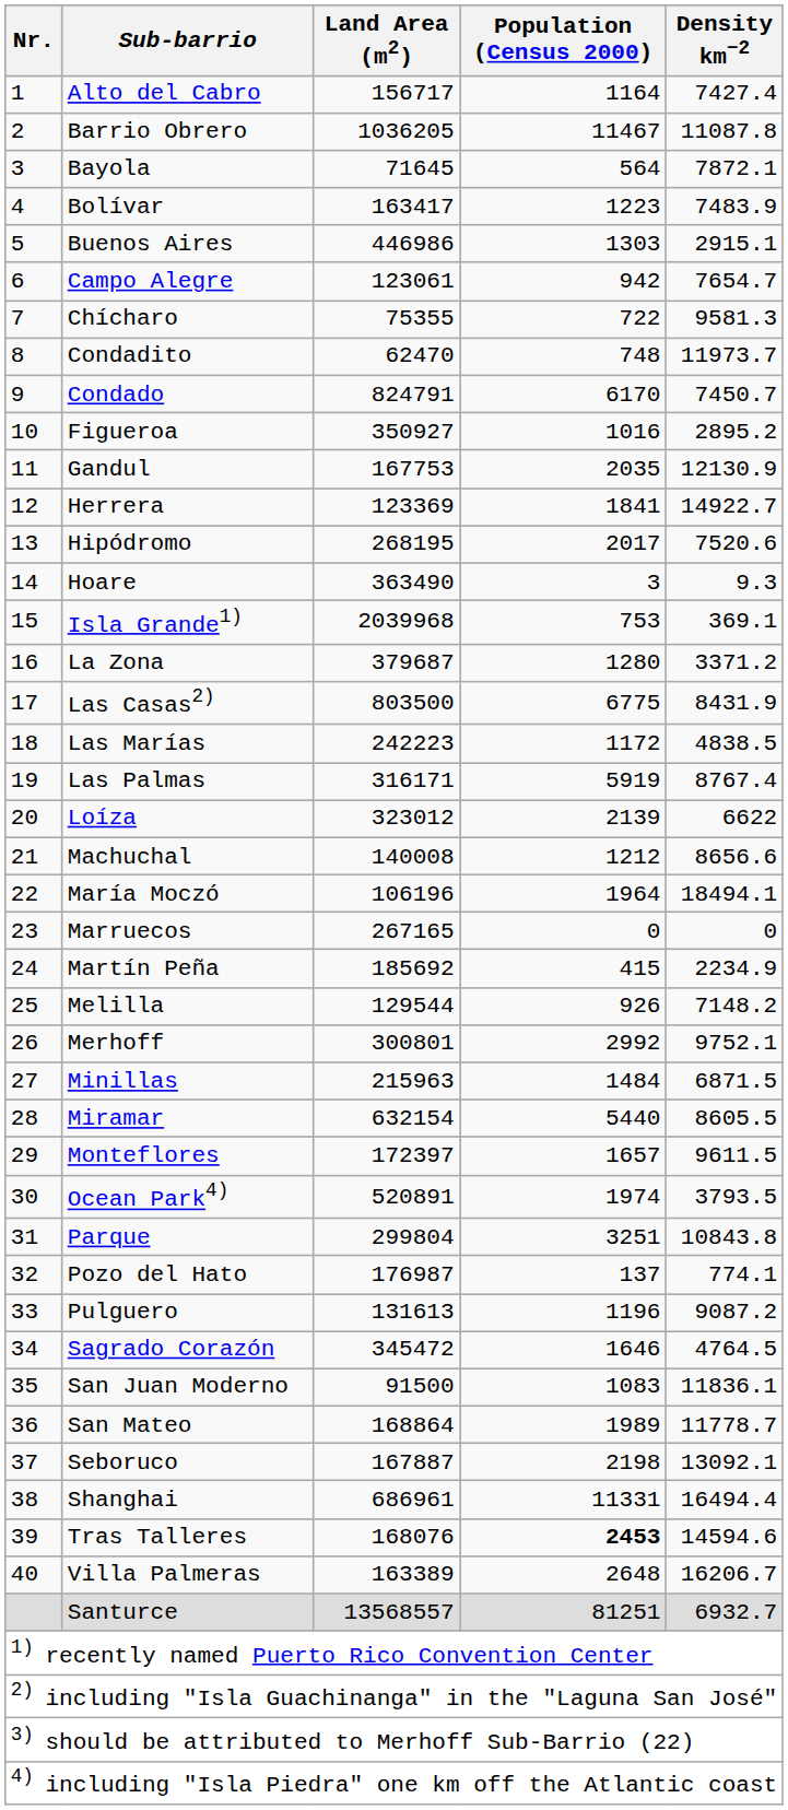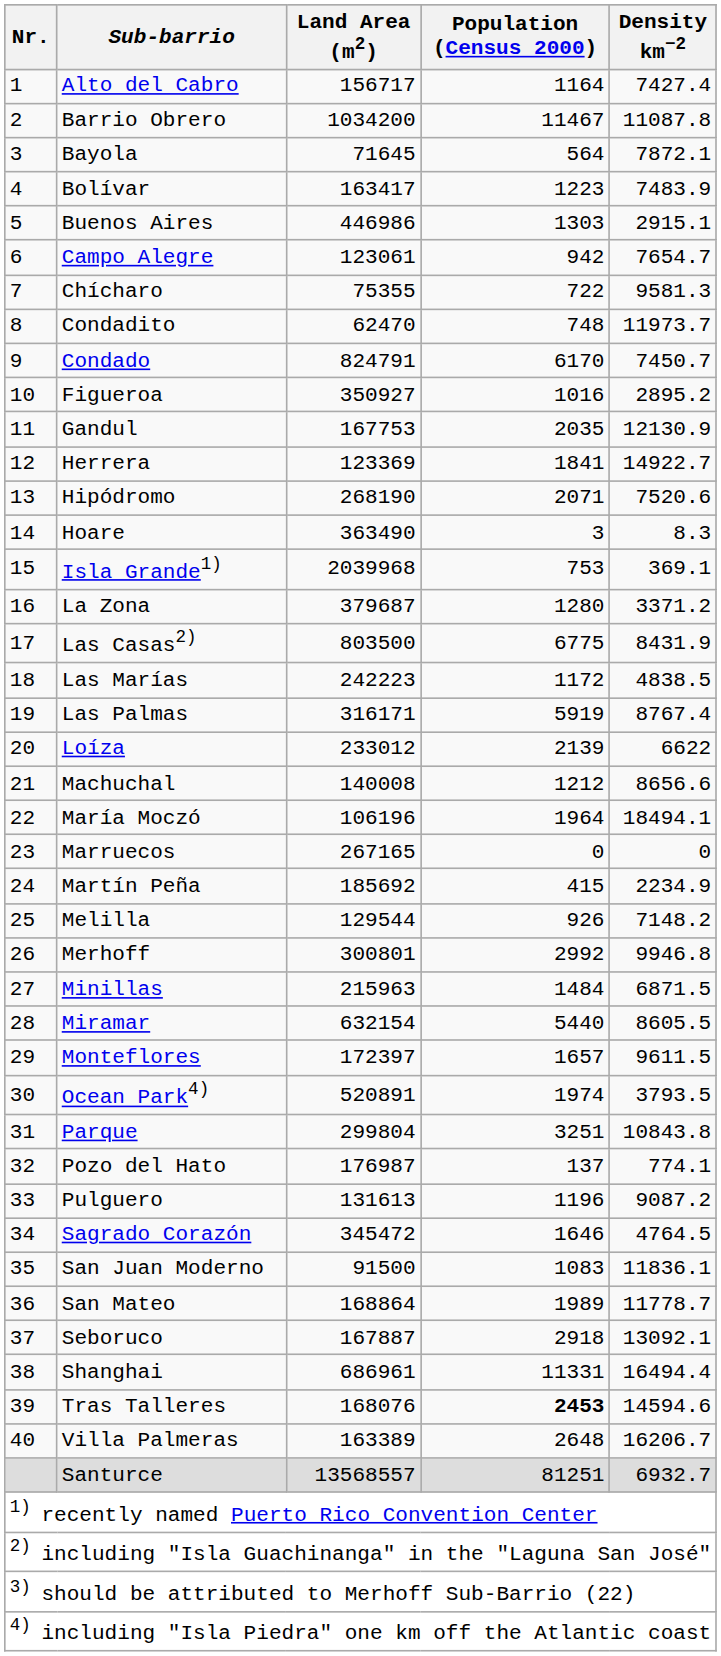 <table class="wikitable sortable">
 <tr bgcolor="#cccccc">
 <th>Nr.</th>
 <th><em>Sub-barrio</em></th>
 <th>Land Area<br>(m<sup>2</sup>)</th>
 <th>Population<br>(<a href='#'>Census 2000</a>)</th>
 <th>Density<br>km<sup>−2</sup></th>
 </tr>
 <tr>
 <td>1</td>
 <td><a href='#'>Alto del Cabro</a></td>
 <td align="right">156717</td>
 <td align="right">1164</td>
 <td align="right">7427.4</td>
 </tr>
 <tr>
 <td>2</td>
 <td>Barrio Obrero</td>
-<td align="right">1036205</td>
+<td align="right">1034200</td>
 <td align="right">11467</td>
 <td align="right">11087.8</td>
 </tr>
 <tr>
 <td>3</td>
 <td>Bayola</td>
 <td align="right">71645</td>
 <td align="right">564</td>
 <td align="right">7872.1</td>
 </tr>
 <tr>
 <td>4</td>
 <td>Bolívar</td>
 <td align="right">163417</td>
 <td align="right">1223</td>
 <td align="right">7483.9</td>
 </tr>
 <tr>
 <td>5</td>
 <td>Buenos Aires</td>
 <td align="right">446986</td>
 <td align="right">1303</td>
 <td align="right">2915.1</td>
 </tr>
 <tr>
 <td>6</td>
 <td><a href='#'>Campo Alegre</a></td>
 <td align="right">123061</td>
 <td align="right">942</td>
 <td align="right">7654.7</td>
 </tr>
 <tr>
 <td>7</td>
 <td>Chícharo</td>
 <td align="right">75355</td>
 <td align="right">722</td>
 <td align="right">9581.3</td>
 </tr>
 <tr>
 <td>8</td>
 <td>Condadito</td>
 <td align="right">62470</td>
 <td align="right">748</td>
 <td align="right">11973.7</td>
 </tr>
 <tr>
 <td>9</td>
 <td><a href='#'>Condado</a></td>
 <td align="right">824791</td>
 <td align="right">6170</td>
 <td align="right">7450.7</td>
 </tr>
 <tr>
 <td>10</td>
 <td>Figueroa</td>
 <td align="right">350927</td>
 <td align="right">1016</td>
 <td align="right">2895.2</td>
 </tr>
 <tr>
 <td>11</td>
 <td>Gandul</td>
 <td align="right">167753</td>
 <td align="right">2035</td>
 <td align="right">12130.9</td>
 </tr>
 <tr>
 <td>12</td>
 <td>Herrera</td>
 <td align="right">123369</td>
 <td align="right">1841</td>
 <td align="right">14922.7</td>
 </tr>
 <tr>
 <td>13</td>
 <td>Hipódromo</td>
-<td align="right">268195</td>
-<td align="right">2017</td>
+<td align="right">268190</td>
+<td align="right">2071</td>
 <td align="right">7520.6</td>
 </tr>
 <tr>
 <td>14</td>
 <td>Hoare</td>
 <td align="right">363490</td>
 <td align="right">3</td>
-<td align="right">9.3</td>
+<td align="right">8.3</td>
 </tr>
 <tr>
 <td>15</td>
 <td><a href='#'>Isla Grande</a><sup>1)</sup></td>
 <td align="right">2039968</td>
 <td align="right">753</td>
 <td align="right">369.1</td>
 </tr>
 <tr>
 <td>16</td>
 <td>La Zona</td>
 <td align="right">379687</td>
 <td align="right">1280</td>
 <td align="right">3371.2</td>
 </tr>
 <tr>
 <td>17</td>
 <td>Las Casas<sup>2)</sup></td>
 <td align="right">803500</td>
 <td align="right">6775</td>
 <td align="right">8431.9</td>
 </tr>
 <tr>
 <td>18</td>
 <td>Las Marías</td>
 <td align="right">242223</td>
 <td align="right">1172</td>
 <td align="right">4838.5</td>
 </tr>
 <tr>
 <td>19</td>
 <td>Las Palmas</td>
 <td align="right">316171</td>
 <td align="right">5919</td>
 <td align="right">8767.4</td>
 </tr>
 <tr>
 <td>20</td>
 <td><a href='#'>Loíza</a></td>
-<td align="right">323012</td>
+<td align="right">233012</td>
 <td align="right">2139</td>
 <td align="right">6622</td>
 </tr>
 <tr>
 <td>21</td>
 <td>Machuchal</td>
 <td align="right">140008</td>
 <td align="right">1212</td>
 <td align="right">8656.6</td>
 </tr>
 <tr>
 <td>22</td>
 <td>María Moczó</td>
 <td align="right">106196</td>
 <td align="right">1964</td>
 <td align="right">18494.1</td>
 </tr>
 <tr>
 <td>23</td>
 <td>Marruecos</td>
 <td align="right">267165</td>
 <td align="right">0</td>
 <td align="right">0</td>
 </tr>
 <tr>
 <td>24</td>
 <td>Martín Peña</td>
 <td align="right">185692</td>
 <td align="right">415</td>
 <td align="right">2234.9</td>
 </tr>
 <tr>
 <td>25</td>
 <td>Melilla</td>
 <td align="right">129544</td>
 <td align="right">926</td>
 <td align="right">7148.2</td>
 </tr>
 <tr>
 <td>26</td>
 <td>Merhoff</td>
 <td align="right">300801</td>
 <td align="right">2992</td>
-<td align="right">9752.1</td>
+<td align="right">9946.8</td>
 </tr>
 <tr>
 <td>27</td>
 <td><a href='#'>Minillas</a></td>
 <td align="right">215963</td>
 <td align="right">1484</td>
 <td align="right">6871.5</td>
 </tr>
 <tr>
 <td>28</td>
 <td><a href='#'>Miramar</a></td>
 <td align="right">632154</td>
 <td align="right">5440</td>
 <td align="right">8605.5</td>
 </tr>
 <tr>
 <td>29</td>
 <td><a href='#'>Monteflores</a></td>
 <td align="right">172397</td>
 <td align="right">1657</td>
 <td align="right">9611.5</td>
 </tr>
 <tr>
 <td>30</td>
 <td><a href='#'>Ocean Park</a><sup>4)</sup></td>
 <td align="right">520891</td>
 <td align="right">1974</td>
 <td align="right">3793.5</td>
 </tr>
 <tr>
 <td>31</td>
 <td><a href='#'>Parque</a></td>
 <td align="right">299804</td>
 <td align="right">3251</td>
 <td align="right">10843.8</td>
 </tr>
 <tr>
 <td>32</td>
 <td>Pozo del Hato</td>
 <td align="right">176987</td>
 <td align="right">137</td>
 <td align="right">774.1</td>
 </tr>
 <tr>
 <td>33</td>
 <td>Pulguero</td>
 <td align="right">131613</td>
 <td align="right">1196</td>
 <td align="right">9087.2</td>
 </tr>
 <tr>
 <td>34</td>
 <td><a href='#'>Sagrado Corazón</a></td>
 <td align="right">345472</td>
 <td align="right">1646</td>
 <td align="right">4764.5</td>
 </tr>
 <tr>
 <td>35</td>
 <td>San Juan Moderno</td>
 <td align="right">91500</td>
 <td align="right">1083</td>
 <td align="right">11836.1</td>
 </tr>
 <tr>
 <td>36</td>
 <td>San Mateo</td>
 <td align="right">168864</td>
 <td align="right">1989</td>
 <td align="right">11778.7</td>
 </tr>
 <tr>
 <td>37</td>
 <td>Seboruco</td>
 <td align="right">167887</td>
-<td align="right">2198</td>
+<td align="right">2918</td>
 <td align="right">13092.1</td>
 </tr>
 <tr>
 <td>38</td>
 <td>Shanghai</td>
 <td align="right">686961</td>
 <td align="right">11331</td>
 <td align="right">16494.4</td>
 </tr>
 <tr>
 <td>39</td>
 <td>Tras Talleres</td>
 <td align="right">168076</td>
 <td align="right"><strong>2453</strong></td>
 <td align="right">14594.6</td>
 </tr>
 <tr>
 <td>40</td>
 <td>Villa Palmeras</td>
 <td align="right">163389</td>
 <td align="right">2648</td>
 <td align="right">16206.7</td>
 </tr>
 <tr style="background: #DDDDDD;" class="sortbottom">
 <td> </td>
 <td>Santurce</td>
 <td align="right">13568557</td>
 <td align="right">81251</td>
 <td align="right">6932.7</td>
 </tr>
 <tr bgcolor=#ffffff class="sortbottom">
 <td colspan="6"><sup>1) </sup>recently named <a href='#'>Puerto Rico Convention Center</a></td>
 </tr>
 <tr bgcolor=#ffffff class="sortbottom">
 <td colspan="6"><sup>2) </sup>including "Isla Guachinanga" in the "Laguna San José"</td>
 </tr>
 <tr bgcolor=#ffffff class="sortbottom">
 <td colspan="6"><sup>3) </sup>should be attributed to Merhoff Sub-Barrio (22)</td>
 </tr>
 <tr bgcolor=#ffffff class="sortbottom">
 <td colspan="6"><sup>4) </sup>including "Isla Piedra" one km off the Atlantic coast</td>
 </tr>
 </table>
